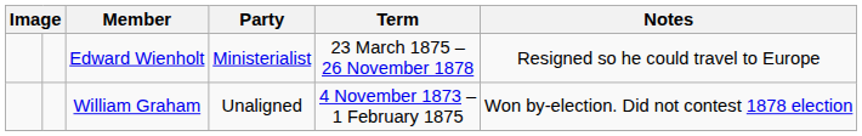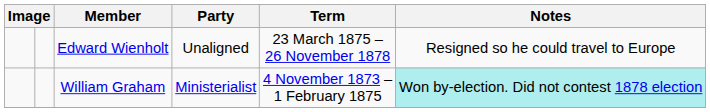 <table class="wikitable" style="text-align:center">
 <tr>
 <th colspan=2>Image</th>
 <th>Member</th>
 <th>Party</th>
 <th>Term</th>
 <th>Notes</th>
 </tr>
 <tr>
 <td> </td>
 <td></td>
 <td><a href='#'>Edward Wienholt</a></td>
-<td><a href='#'>Ministerialist</a></td>
+<td>Unaligned</td>
 <td>23 March 1875 –<br><a href='#'>26 November 1878</a></td>
 <td>Resigned so he could travel to Europe</td>
 </tr>
 <tr>
 <td> </td>
 <td></td>
 <td><a href='#'>William Graham</a></td>
-<td>Unaligned</td>
+<td><a href='#'>Ministerialist</a></td>
 <td><a href='#'>4 November 1873</a> –<br>1 February 1875</td>
-<td>Won by-election. Did not contest <a href='#'>1878 election</a></td>
+<td style="background: paleturquoise;">Won by-election. Did not contest <a href='#'>1878 election</a></td>
 </tr>
 <tr>
 </tr>
 </table>
